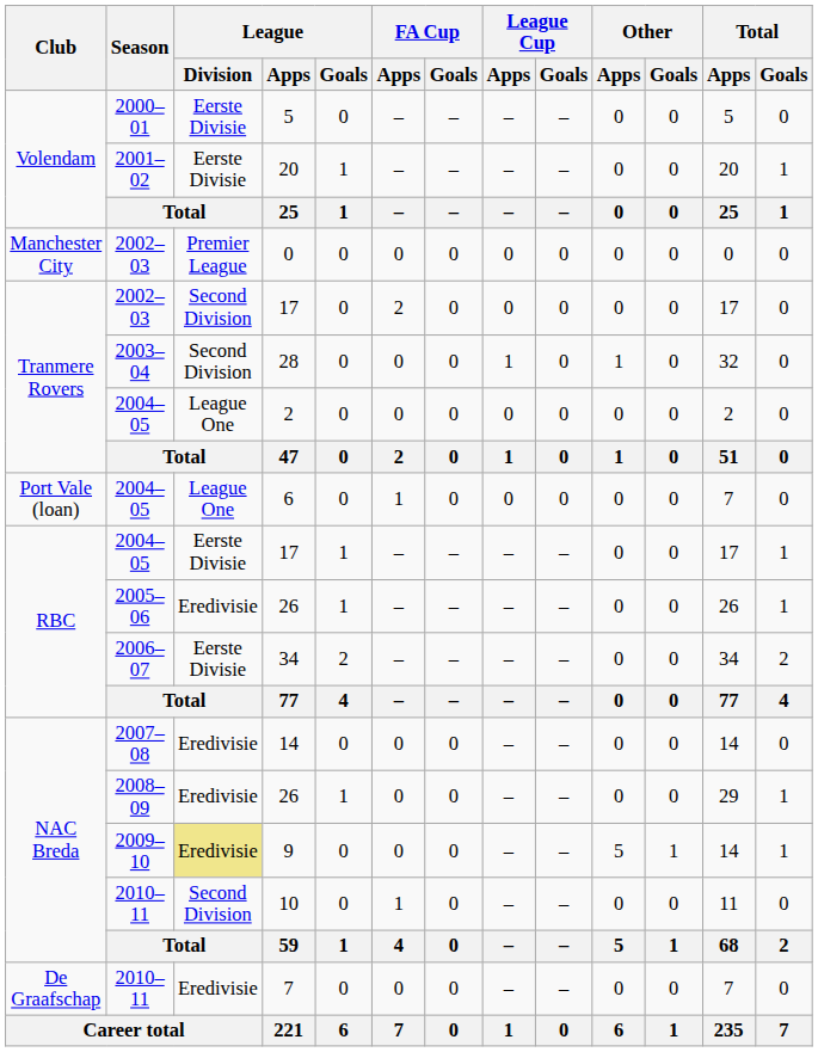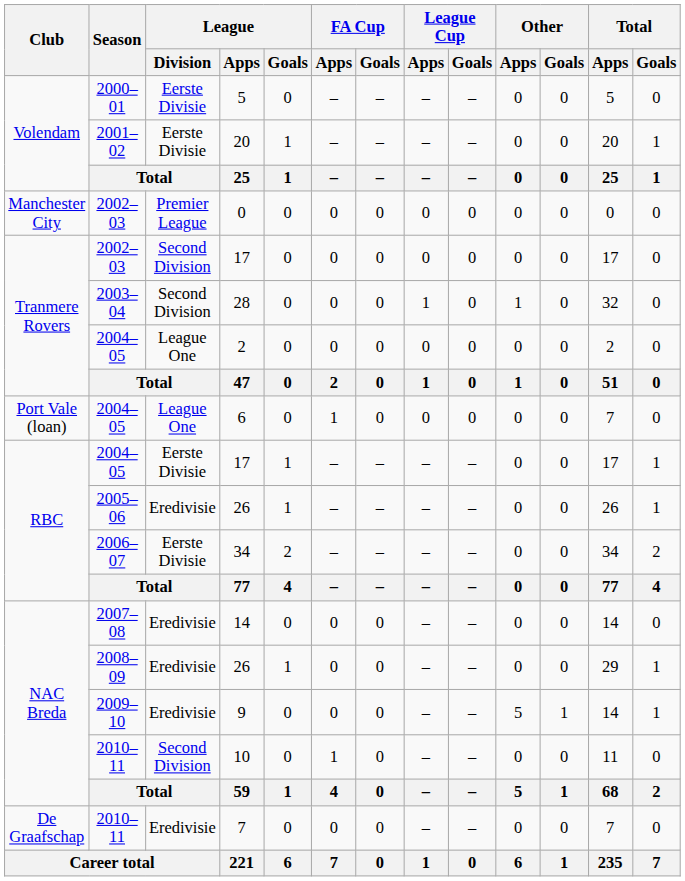 <table class="wikitable" style="text-align:center">
 <tr>
 <th rowspan="2">Club</th>
 <th rowspan="2">Season</th>
 <th colspan="3">League</th>
 <th colspan="2"><a href='#'>FA Cup</a></th>
 <th colspan="2"><a href='#'>League Cup</a></th>
 <th colspan="2">Other</th>
 <th colspan="2">Total</th>
 </tr>
 <tr>
 <th>Division</th>
 <th>Apps</th>
 <th>Goals</th>
 <th>Apps</th>
 <th>Goals</th>
 <th>Apps</th>
 <th>Goals</th>
 <th>Apps</th>
 <th>Goals</th>
 <th>Apps</th>
 <th>Goals</th>
 </tr>
 <tr>
 <td rowspan="3"><a href='#'>Volendam</a></td>
 <td><a href='#'>2000–01</a></td>
 <td><a href='#'>Eerste Divisie</a></td>
 <td>5</td>
 <td>0</td>
 <td>–</td>
 <td>–</td>
 <td>–</td>
 <td>–</td>
 <td>0</td>
 <td>0</td>
 <td>5</td>
 <td>0</td>
 </tr>
 <tr>
 <td><a href='#'>2001–02</a></td>
 <td>Eerste Divisie</td>
 <td>20</td>
 <td>1</td>
 <td>–</td>
 <td>–</td>
 <td>–</td>
 <td>–</td>
 <td>0</td>
 <td>0</td>
 <td>20</td>
 <td>1</td>
 </tr>
 <tr>
 <th colspan="2">Total</th>
 <th>25</th>
 <th>1</th>
 <th>–</th>
 <th>–</th>
 <th>–</th>
 <th>–</th>
 <th>0</th>
 <th>0</th>
 <th>25</th>
 <th>1</th>
 </tr>
 <tr>
 <td><a href='#'>Manchester City</a></td>
 <td><a href='#'>2002–03</a></td>
 <td><a href='#'>Premier League</a></td>
 <td>0</td>
 <td>0</td>
 <td>0</td>
 <td>0</td>
 <td>0</td>
 <td>0</td>
 <td>0</td>
 <td>0</td>
 <td>0</td>
 <td>0</td>
 </tr>
 <tr>
 <td rowspan="4"><a href='#'>Tranmere Rovers</a></td>
 <td><a href='#'>2002–03</a></td>
 <td><a href='#'>Second Division</a></td>
 <td>17</td>
 <td>0</td>
-<td>2</td>
+<td>0</td>
 <td>0</td>
 <td>0</td>
 <td>0</td>
 <td>0</td>
 <td>0</td>
 <td>17</td>
 <td>0</td>
 </tr>
 <tr>
 <td><a href='#'>2003–04</a></td>
 <td>Second Division</td>
 <td>28</td>
 <td>0</td>
 <td>0</td>
 <td>0</td>
 <td>1</td>
 <td>0</td>
 <td>1</td>
 <td>0</td>
 <td>32</td>
 <td>0</td>
 </tr>
 <tr>
 <td><a href='#'>2004–05</a></td>
 <td>League One</td>
 <td>2</td>
 <td>0</td>
 <td>0</td>
 <td>0</td>
 <td>0</td>
 <td>0</td>
 <td>0</td>
 <td>0</td>
 <td>2</td>
 <td>0</td>
 </tr>
 <tr>
 <th colspan="2">Total</th>
 <th>47</th>
 <th>0</th>
 <th>2</th>
 <th>0</th>
 <th>1</th>
 <th>0</th>
 <th>1</th>
 <th>0</th>
 <th>51</th>
 <th>0</th>
 </tr>
 <tr>
 <td><a href='#'>Port Vale</a> (loan)</td>
 <td><a href='#'>2004–05</a></td>
 <td><a href='#'>League One</a></td>
 <td>6</td>
 <td>0</td>
 <td>1</td>
 <td>0</td>
 <td>0</td>
 <td>0</td>
 <td>0</td>
 <td>0</td>
 <td>7</td>
 <td>0</td>
 </tr>
 <tr>
 <td rowspan="4"><a href='#'>RBC</a></td>
 <td><a href='#'>2004–05</a></td>
 <td>Eerste Divisie</td>
 <td>17</td>
 <td>1</td>
 <td>–</td>
 <td>–</td>
 <td>–</td>
 <td>–</td>
 <td>0</td>
 <td>0</td>
 <td>17</td>
 <td>1</td>
 </tr>
 <tr>
 <td><a href='#'>2005–06</a></td>
 <td>Eredivisie</td>
 <td>26</td>
 <td>1</td>
 <td>–</td>
 <td>–</td>
 <td>–</td>
 <td>–</td>
 <td>0</td>
 <td>0</td>
 <td>26</td>
 <td>1</td>
 </tr>
 <tr>
 <td><a href='#'>2006–07</a></td>
 <td>Eerste Divisie</td>
 <td>34</td>
 <td>2</td>
 <td>–</td>
 <td>–</td>
 <td>–</td>
 <td>–</td>
 <td>0</td>
 <td>0</td>
 <td>34</td>
 <td>2</td>
 </tr>
 <tr>
 <th colspan="2">Total</th>
 <th>77</th>
 <th>4</th>
 <th>–</th>
 <th>–</th>
 <th>–</th>
 <th>–</th>
 <th>0</th>
 <th>0</th>
 <th>77</th>
 <th>4</th>
 </tr>
 <tr>
 <td rowspan="5"><a href='#'>NAC Breda</a></td>
 <td><a href='#'>2007–08</a></td>
 <td>Eredivisie</td>
 <td>14</td>
 <td>0</td>
 <td>0</td>
 <td>0</td>
 <td>–</td>
 <td>–</td>
 <td>0</td>
 <td>0</td>
 <td>14</td>
 <td>0</td>
 </tr>
 <tr>
 <td><a href='#'>2008–09</a></td>
 <td>Eredivisie</td>
 <td>26</td>
 <td>1</td>
 <td>0</td>
 <td>0</td>
 <td>–</td>
 <td>–</td>
 <td>0</td>
 <td>0</td>
 <td>29</td>
 <td>1</td>
 </tr>
 <tr>
 <td><a href='#'>2009–10</a></td>
-<td style="background: khaki;">Eredivisie</td>
+<td>Eredivisie</td>
 <td>9</td>
 <td>0</td>
 <td>0</td>
 <td>0</td>
 <td>–</td>
 <td>–</td>
 <td>5</td>
 <td>1</td>
 <td>14</td>
 <td>1</td>
 </tr>
 <tr>
 <td><a href='#'>2010–11</a></td>
 <td><a href='#'>Second Division</a></td>
 <td>10</td>
 <td>0</td>
 <td>1</td>
 <td>0</td>
 <td>–</td>
 <td>–</td>
 <td>0</td>
 <td>0</td>
 <td>11</td>
 <td>0</td>
 </tr>
 <tr>
 <th colspan="2">Total</th>
 <th>59</th>
 <th>1</th>
 <th>4</th>
 <th>0</th>
 <th>–</th>
 <th>–</th>
 <th>5</th>
 <th>1</th>
 <th>68</th>
 <th>2</th>
 </tr>
 <tr>
 <td><a href='#'>De Graafschap</a></td>
 <td><a href='#'>2010–11</a></td>
 <td>Eredivisie</td>
 <td>7</td>
 <td>0</td>
 <td>0</td>
 <td>0</td>
 <td>–</td>
 <td>–</td>
 <td>0</td>
 <td>0</td>
 <td>7</td>
 <td>0</td>
 </tr>
 <tr>
 <th colspan="3">Career total</th>
 <th>221</th>
 <th>6</th>
 <th>7</th>
 <th>0</th>
 <th>1</th>
 <th>0</th>
 <th>6</th>
 <th>1</th>
 <th>235</th>
 <th>7</th>
 </tr>
 </table>
